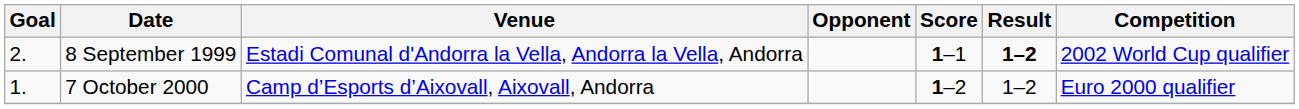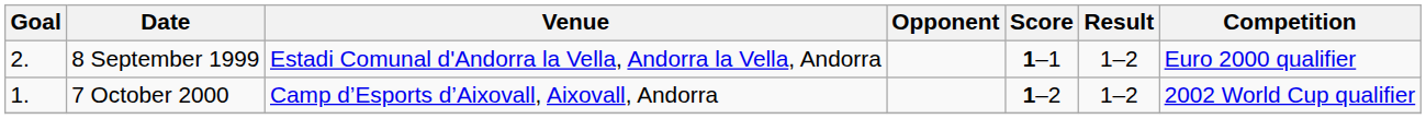 <table class="wikitable plainrowheaders sortable">
 <tr>
 <th>Goal</th>
 <th>Date</th>
 <th>Venue</th>
 <th>Opponent</th>
 <th>Score</th>
 <th>Result</th>
 <th>Competition</th>
 </tr>
 <tr>
 <td>2.</td>
 <td>8 September 1999</td>
 <td><a href='#'>Estadi Comunal d'Andorra la Vella</a>, <a href='#'>Andorra la Vella</a>, Andorra</td>
 <td></td>
 <td align=center><strong>1</strong>–1</td>
-<td align=center><strong>1–2</strong></td>
-<td><a href='#'>2002 World Cup qualifier</a></td>
+<td align=center>1–2</td>
+<td><a href='#'>Euro 2000 qualifier</a></td>
 </tr>
 <tr>
 <td>1.</td>
 <td>7 October 2000</td>
 <td><a href='#'>Camp d’Esports d’Aixovall</a>, <a href='#'>Aixovall</a>, Andorra</td>
 <td></td>
 <td align=center><strong>1</strong>–2</td>
 <td align=center>1–2</td>
-<td><a href='#'>Euro 2000 qualifier</a></td>
+<td><a href='#'>2002 World Cup qualifier</a></td>
 </tr>
 <tr>
 </tr>
 </table>
